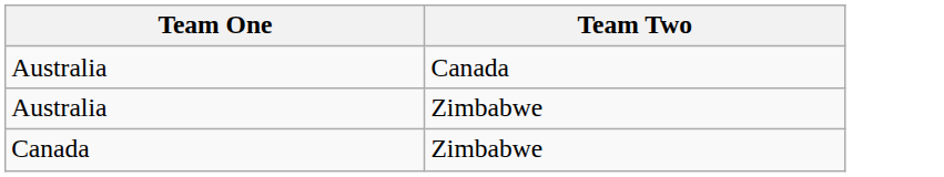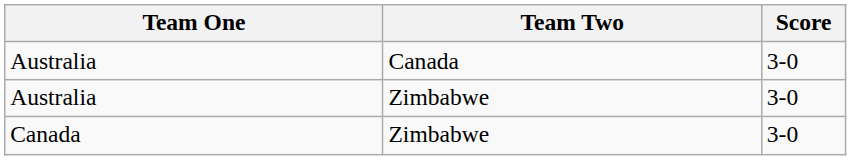 <table class="wikitable">
 <tr>
 <th width=250>Team One</th>
 <th width=250>Team Two</th>
+<th width=50>Score</th>
 </tr>
 <tr>
 <td> Australia</td>
 <td> Canada</td>
+<td>3-0</td>
 </tr>
 <tr>
 <td> Australia</td>
 <td> Zimbabwe</td>
+<td>3-0</td>
 </tr>
 <tr>
 <td> Canada</td>
 <td> Zimbabwe</td>
+<td>3-0</td>
 </tr>
 </table>
